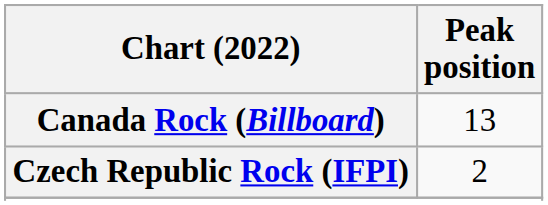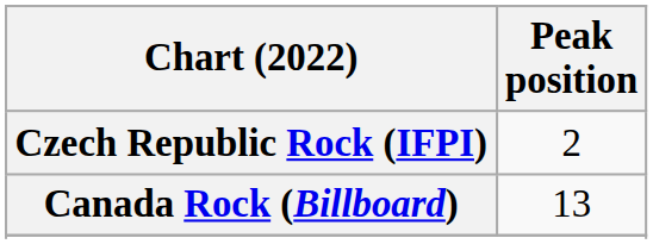 <table class="wikitable sortable plainrowheaders" style="text-align:center">
 <tr>
 <th>Chart (2022)</th>
 <th>Peak<br>position</th>
 </tr>
 <tr>
+<th scope="row">Czech Republic <a href='#'>Rock</a> (<a href='#'>IFPI</a>)</th>
+<td>2</td>
+</tr>
+<tr>
 <th scope="row">Canada <a href='#'>Rock</a> (<em><a href='#'>Billboard</a></em>)</th>
 <td>13</td>
-</tr>
-<tr>
-<th scope="row">Czech Republic <a href='#'>Rock</a> (<a href='#'>IFPI</a>)</th>
-<td>2</td>
 </tr>
 <tr>
 </tr>
 <tr>
 </tr>
 </table>
